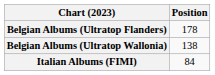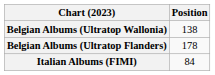 <table class="wikitable sortable plainrowheaders" style="text-align:center">
 <tr>
 <th scope="col">Chart (2023)</th>
 <th scope="col">Position</th>
 </tr>
 <tr>
+<th scope="row">Belgian Albums (Ultratop Wallonia)</th>
+<td>138</td>
+</tr>
+<tr>
 <th scope="row">Belgian Albums (Ultratop Flanders)</th>
 <td>178</td>
-</tr>
-<tr>
-<th scope="row">Belgian Albums (Ultratop Wallonia)</th>
-<td>138</td>
 </tr>
 <tr>
 <th scope="row">Italian Albums (FIMI)</th>
 <td>84</td>
 </tr>
 </table>
